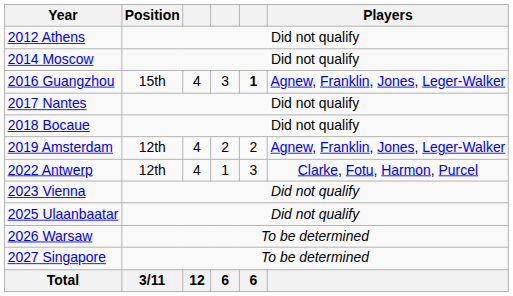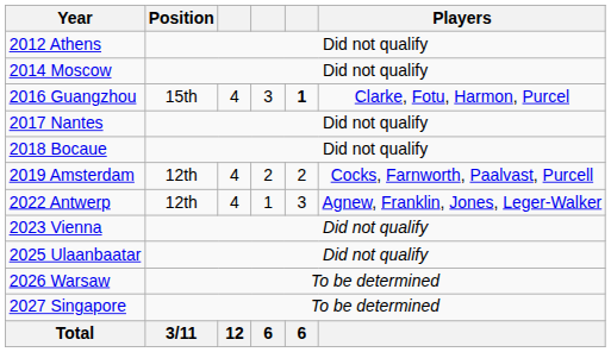 <table class="wikitable" style="text-align: center;">
 <tr>
 <th>Year</th>
 <th>Position</th>
 <th width=25px></th>
 <th width=25px></th>
 <th width=25px></th>
 <th>Players</th>
 </tr>
 <tr>
 <td style="text-align: left;"> <a href='#'>2012 Athens</a></td>
 <td colspan=5>Did not qualify</td>
 </tr>
 <tr>
 <td style="text-align: left;"> <a href='#'>2014 Moscow</a></td>
 <td colspan=5>Did not qualify</td>
 </tr>
 <tr>
 <td style="text-align: left;"> <a href='#'>2016 Guangzhou</a></td>
 <td>15th</td>
 <td>4</td>
 <td>3</td>
 <td><strong>1</strong></td>
-<td><a href='#'>Agnew</a>, <a href='#'>Franklin</a>, <a href='#'>Jones</a>, <a href='#'>Leger-Walker</a></td>
+<td><a href='#'>Clarke</a>, <a href='#'>Fotu</a>, <a href='#'>Harmon</a>, <a href='#'>Purcel</a></td>
 </tr>
 <tr>
 <td style="text-align: left;"> <a href='#'>2017 Nantes</a></td>
 <td colspan=5>Did not qualify</td>
 </tr>
 <tr>
 <td style="text-align: left;"> <a href='#'>2018 Bocaue</a></td>
 <td colspan=5>Did not qualify</td>
 </tr>
 <tr>
 <td style="text-align: left;"> <a href='#'>2019 Amsterdam</a></td>
 <td>12th</td>
 <td>4</td>
 <td>2</td>
 <td>2</td>
-<td><a href='#'>Agnew</a>, <a href='#'>Franklin</a>, <a href='#'>Jones</a>, <a href='#'>Leger-Walker</a></td>
+<td><a href='#'>Cocks</a>, <a href='#'>Farnworth</a>, <a href='#'>Paalvast</a>, <a href='#'>Purcell</a></td>
 </tr>
 <tr>
 <td style="text-align: left;"> <a href='#'>2022 Antwerp</a></td>
 <td>12th</td>
 <td>4</td>
 <td>1</td>
 <td>3</td>
-<td><a href='#'>Clarke</a>, <a href='#'>Fotu</a>, <a href='#'>Harmon</a>, <a href='#'>Purcel</a></td>
+<td><a href='#'>Agnew</a>, <a href='#'>Franklin</a>, <a href='#'>Jones</a>, <a href='#'>Leger-Walker</a></td>
 </tr>
 <tr>
 <td style="text-align: left;"> <a href='#'>2023 Vienna</a></td>
 <td colspan=5><em>Did not qualify</em></td>
 </tr>
 <tr>
 <td style="text-align: left;"> <a href='#'>2025 Ulaanbaatar</a></td>
 <td colspan=5><em>Did not qualify</em></td>
 </tr>
 <tr>
 <td style="text-align: left;"> <a href='#'>2026 Warsaw</a></td>
 <td colspan=5><em>To be determined</em></td>
 </tr>
 <tr>
 <td style="text-align: left;"> <a href='#'>2027 Singapore</a></td>
 <td colspan=6><em>To be determined</em></td>
 </tr>
 <tr>
 <th>Total</th>
 <th>3/11</th>
 <th>12</th>
 <th>6</th>
 <th>6</th>
 <th></th>
 </tr>
 </table>
